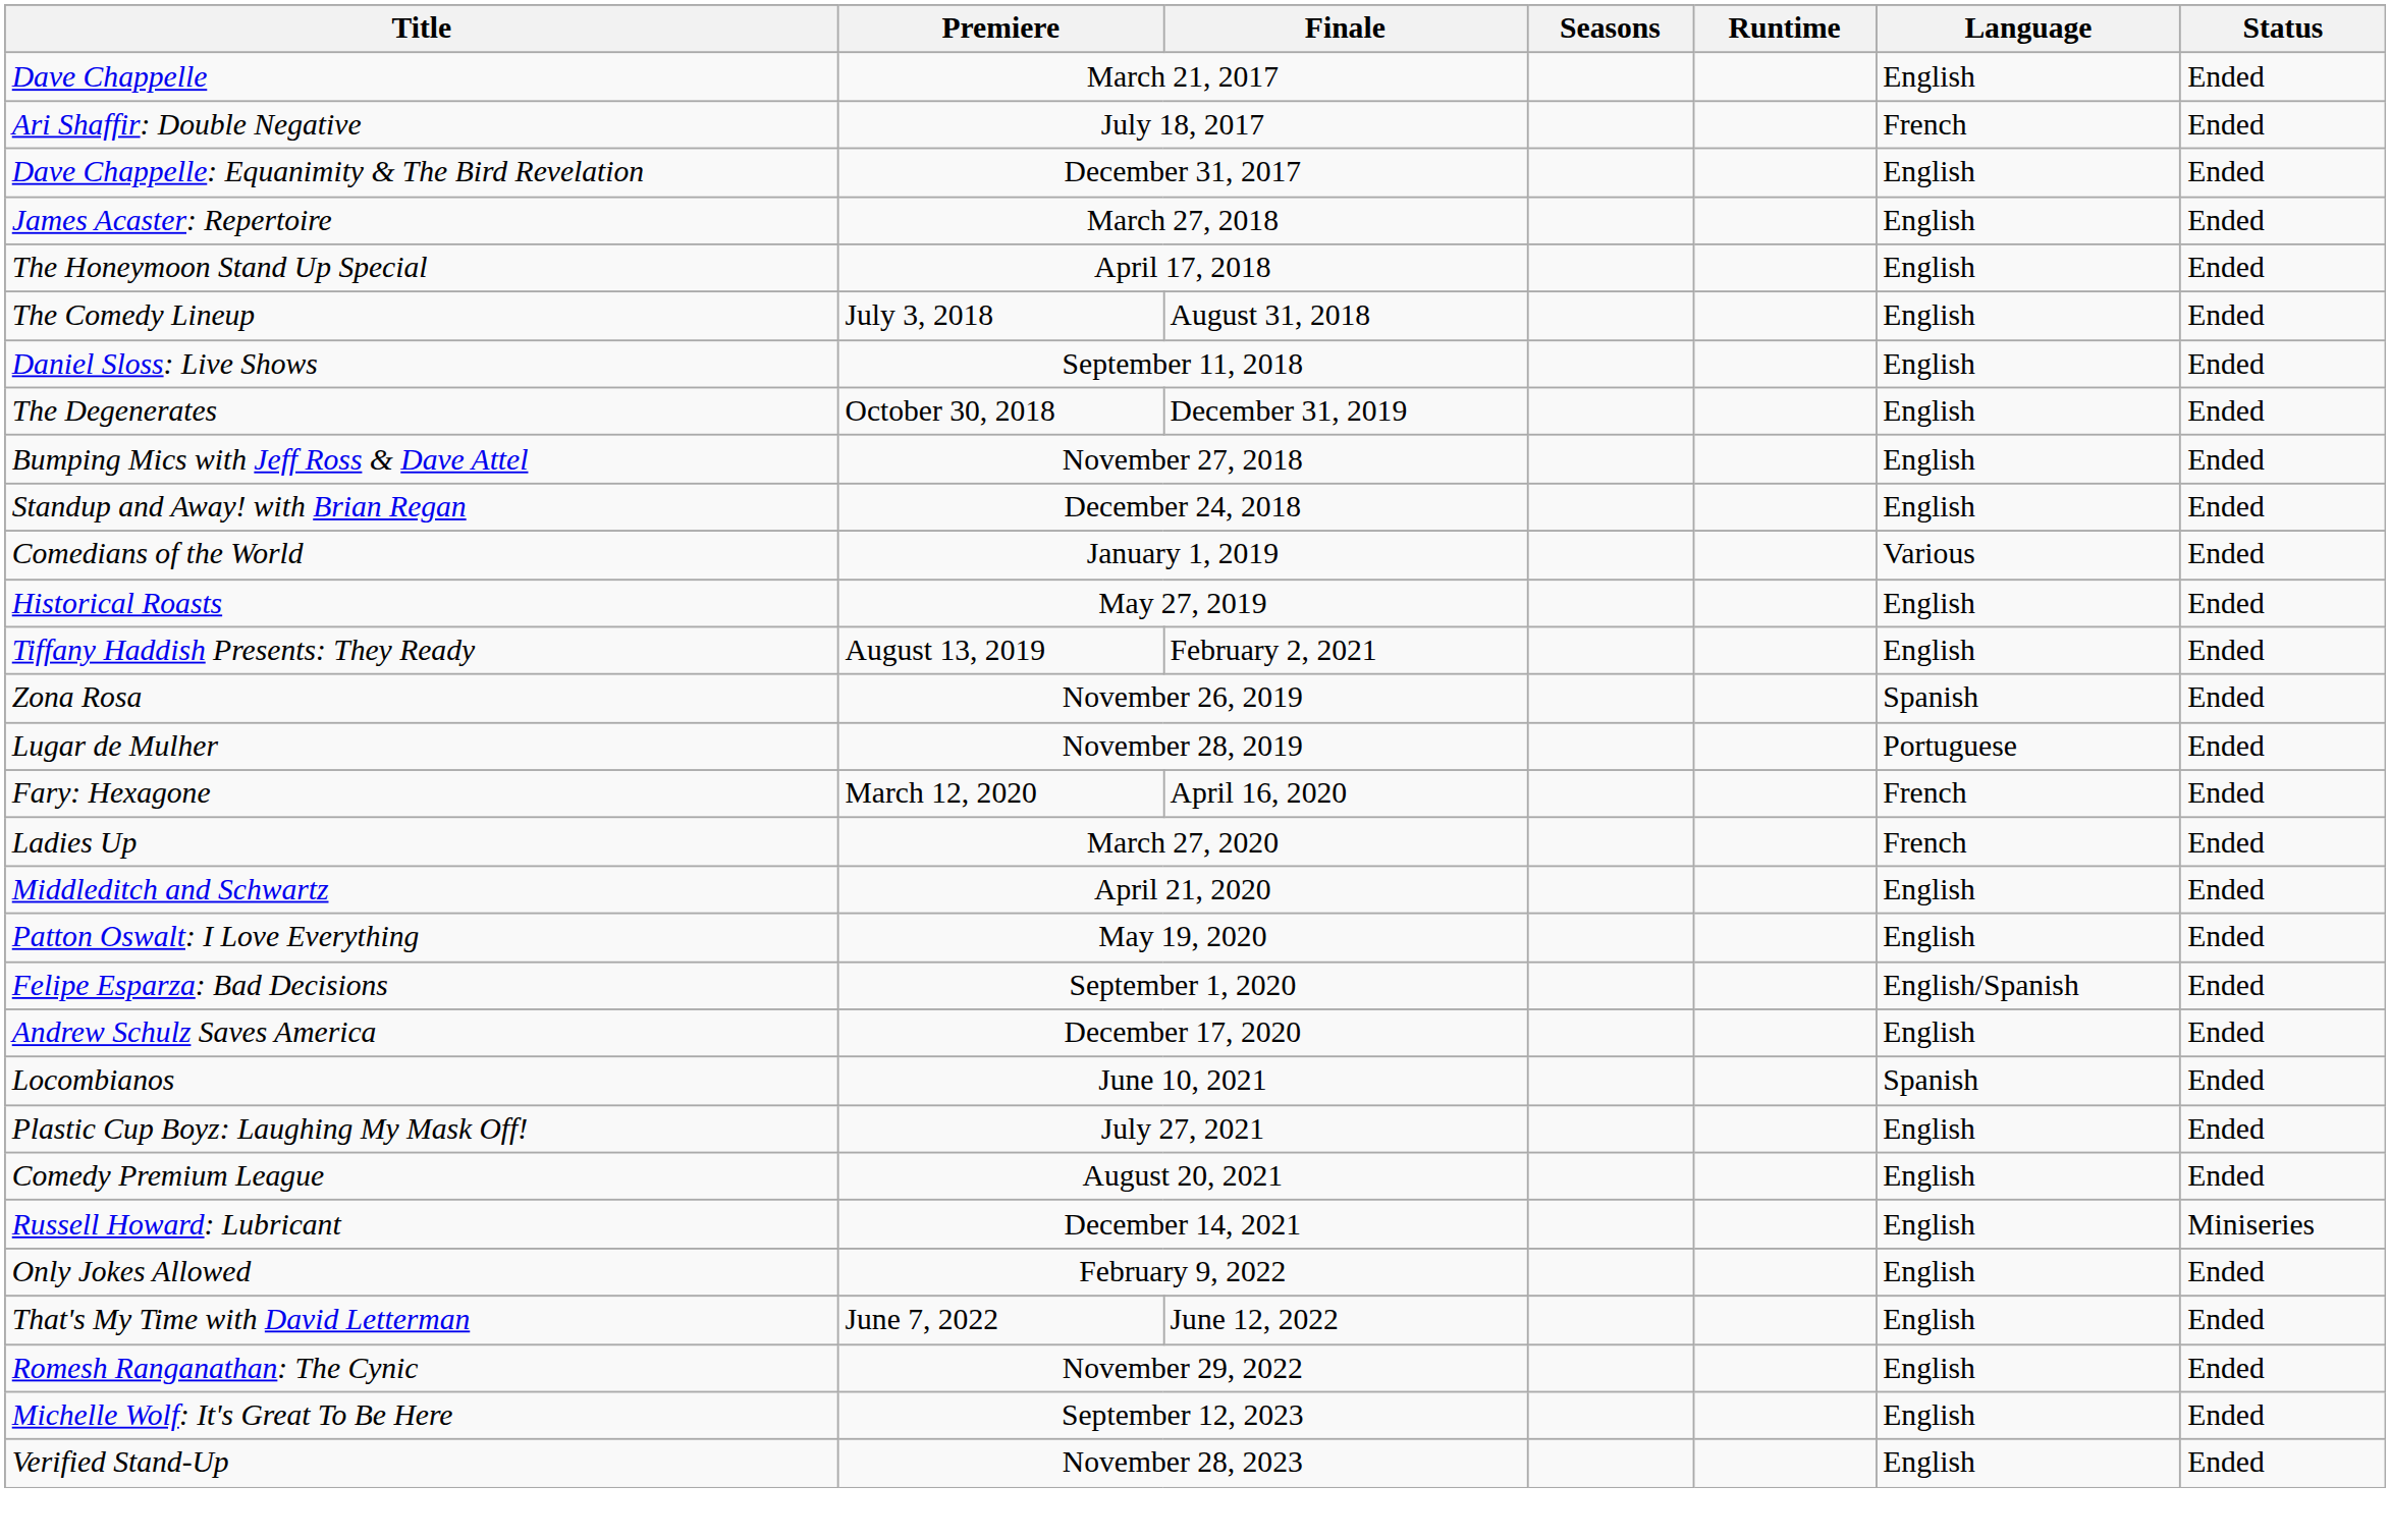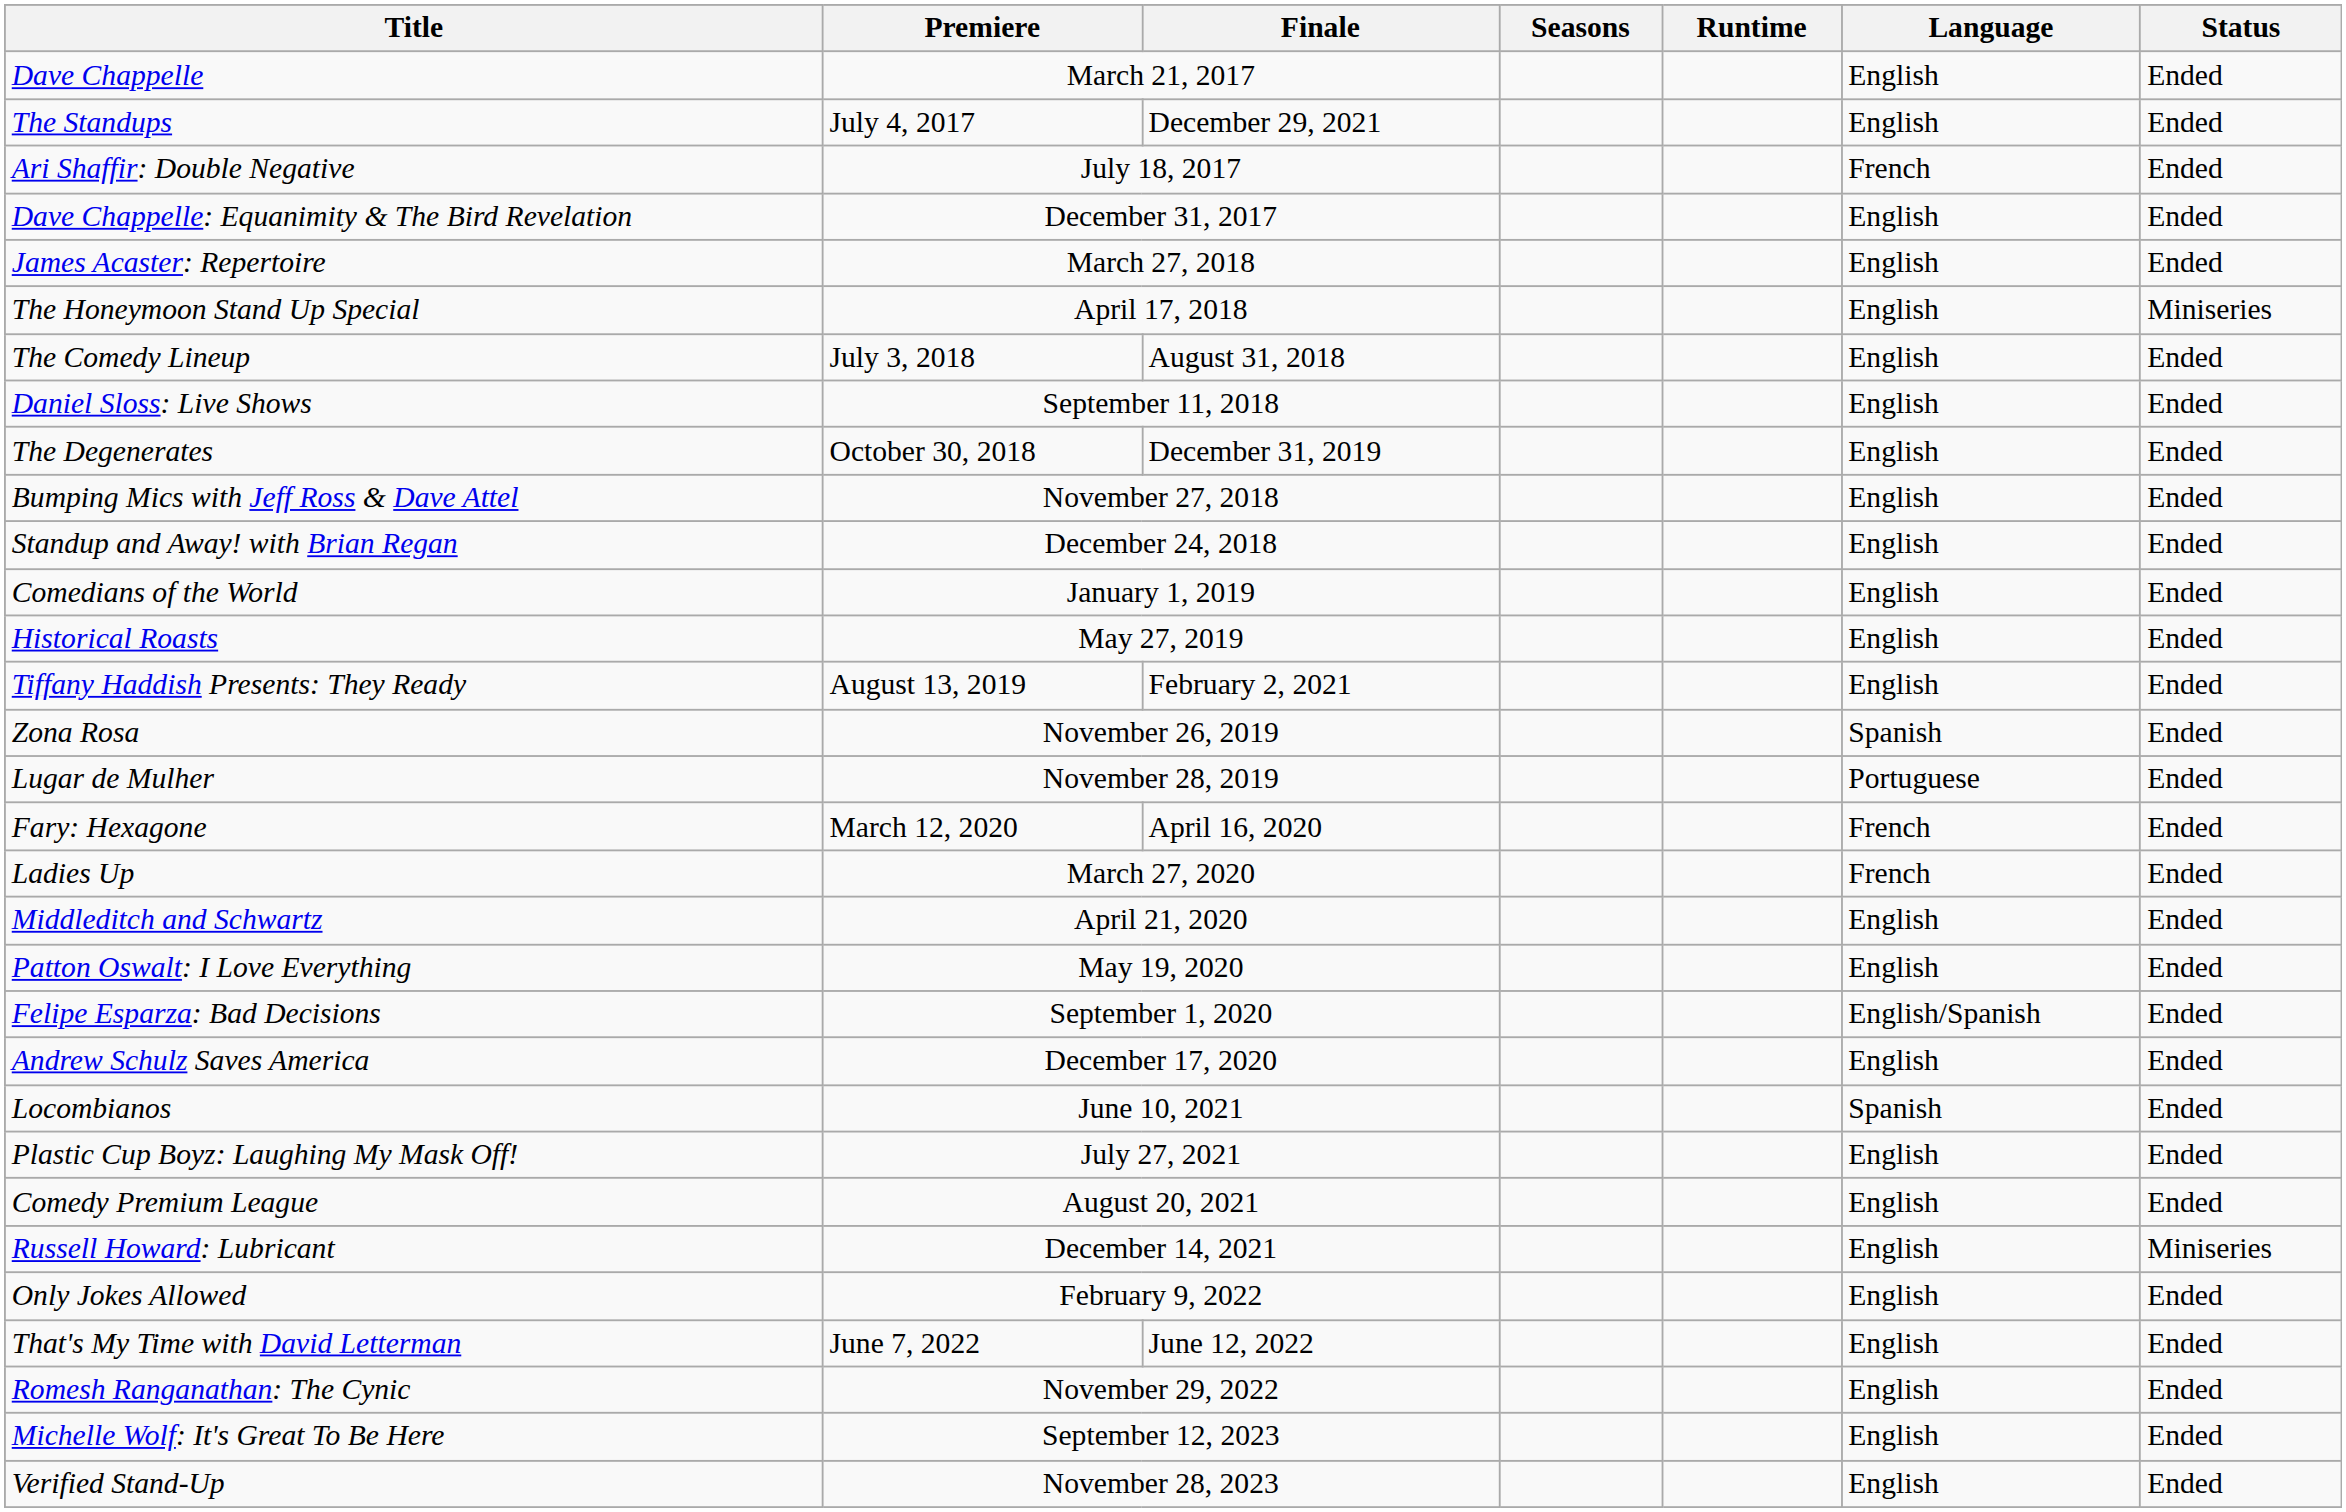 <table class="wikitable sortable" width=100%>
 <tr>
 <th scope="col" style="width:35%;">Title</th>
 <th scope="col">Premiere</th>
 <th scope="col">Finale</th>
 <th scope="col">Seasons</th>
 <th scope="col">Runtime</th>
 <th scope="col">Language</th>
 <th scope="col">Status</th>
 </tr>
 <tr>
 <td><em><a href='#'>Dave Chappelle</a></em></td>
 <td colspan="2" style="text-align:center">March 21, 2017</td>
+<td></td>
+<td></td>
+<td>English</td>
+<td>Ended</td>
+</tr>
+<tr>
+<td><em><a href='#'>The Standups</a></em></td>
+<td>July 4, 2017</td>
+<td>December 29, 2021</td>
 <td></td>
 <td></td>
 <td>English</td>
 <td>Ended</td>
 </tr>
 <tr>
 <td><em><a href='#'>Ari Shaffir</a>: Double Negative</em></td>
 <td colspan="2" style="text-align:center">July 18, 2017</td>
 <td></td>
 <td></td>
 <td>French</td>
 <td>Ended</td>
 </tr>
 <tr>
 <td><em><a href='#'>Dave Chappelle</a>: Equanimity & The Bird Revelation</em></td>
 <td colspan="2" style="text-align:center">December 31, 2017</td>
 <td></td>
 <td></td>
 <td>English</td>
 <td>Ended</td>
 </tr>
 <tr>
 <td><em><a href='#'>James Acaster</a>: Repertoire</em></td>
 <td colspan="2" style="text-align:center">March 27, 2018</td>
 <td></td>
 <td></td>
 <td>English</td>
 <td>Ended</td>
 </tr>
 <tr>
 <td><em>The Honeymoon Stand Up Special</em></td>
 <td colspan="2" style="text-align:center">April 17, 2018</td>
 <td></td>
 <td></td>
 <td>English</td>
-<td>Ended</td>
+<td>Miniseries</td>
 </tr>
 <tr>
 <td><em>The Comedy Lineup</em></td>
 <td>July 3, 2018</td>
 <td>August 31, 2018</td>
 <td></td>
 <td></td>
 <td>English</td>
 <td>Ended</td>
 </tr>
 <tr>
 <td><em><a href='#'>Daniel Sloss</a>: Live Shows</em></td>
 <td colspan="2" style="text-align:center">September 11, 2018</td>
 <td></td>
 <td></td>
 <td>English</td>
 <td>Ended</td>
 </tr>
 <tr>
 <td><em>The Degenerates</em></td>
 <td>October 30, 2018</td>
 <td>December 31, 2019</td>
 <td></td>
 <td></td>
 <td>English</td>
 <td>Ended</td>
 </tr>
 <tr>
 <td><em>Bumping Mics with <a href='#'>Jeff Ross</a> & <a href='#'>Dave Attel</a></em></td>
 <td colspan="2" style="text-align:center">November 27, 2018</td>
 <td></td>
 <td></td>
 <td>English</td>
 <td>Ended</td>
 </tr>
 <tr>
 <td><em>Standup and Away! with <a href='#'>Brian Regan</a></em></td>
 <td colspan="2" style="text-align:center">December 24, 2018</td>
 <td></td>
 <td></td>
 <td>English</td>
 <td>Ended</td>
 </tr>
 <tr>
 <td><em>Comedians of the World</em></td>
 <td colspan="2" style="text-align:center">January 1, 2019</td>
 <td></td>
 <td></td>
-<td>Various</td>
+<td>English</td>
 <td>Ended</td>
 </tr>
 <tr>
 <td><em><a href='#'>Historical Roasts</a></em></td>
 <td colspan="2" style="text-align:center">May 27, 2019</td>
 <td></td>
 <td></td>
 <td>English</td>
 <td>Ended</td>
 </tr>
 <tr>
 <td><em><a href='#'>Tiffany Haddish</a> Presents: They Ready</em></td>
 <td>August 13, 2019</td>
 <td>February 2, 2021</td>
 <td></td>
 <td></td>
 <td>English</td>
 <td>Ended</td>
 </tr>
 <tr>
 <td><em>Zona Rosa</em></td>
 <td colspan="2" style="text-align:center">November 26, 2019</td>
 <td></td>
 <td></td>
 <td>Spanish</td>
 <td>Ended</td>
 </tr>
 <tr>
 <td><em>Lugar de Mulher</em></td>
 <td colspan="2" style="text-align:center">November 28, 2019</td>
 <td></td>
 <td></td>
 <td>Portuguese</td>
 <td>Ended</td>
 </tr>
 <tr>
 <td><em>Fary: Hexagone</em></td>
 <td>March 12, 2020</td>
 <td>April 16, 2020</td>
 <td></td>
 <td></td>
 <td>French</td>
 <td>Ended</td>
 </tr>
 <tr>
 <td><em>Ladies Up</em></td>
 <td colspan="2" style="text-align:center">March 27, 2020</td>
 <td></td>
 <td></td>
 <td>French</td>
 <td>Ended</td>
 </tr>
 <tr>
 <td><em><a href='#'>Middleditch and Schwartz</a></em></td>
 <td colspan="2" style="text-align:center">April 21, 2020</td>
 <td></td>
 <td></td>
 <td>English</td>
 <td>Ended</td>
 </tr>
 <tr>
 <td><em><a href='#'>Patton Oswalt</a>: I Love Everything</em></td>
 <td colspan="2" style="text-align:center">May 19, 2020</td>
 <td></td>
 <td></td>
 <td>English</td>
 <td>Ended</td>
 </tr>
 <tr>
 <td><em><a href='#'>Felipe Esparza</a>: Bad Decisions</em></td>
 <td colspan="2" style="text-align:center">September 1, 2020</td>
 <td></td>
 <td></td>
 <td>English/Spanish</td>
 <td>Ended</td>
 </tr>
 <tr>
 <td><em><a href='#'>Andrew Schulz</a> Saves America</em></td>
 <td colspan="2" style="text-align:center">December 17, 2020</td>
 <td></td>
 <td></td>
 <td>English</td>
 <td>Ended</td>
 </tr>
 <tr>
 <td><em>Locombianos</em></td>
 <td colspan="2" style="text-align:center">June 10, 2021</td>
 <td></td>
 <td></td>
 <td>Spanish</td>
 <td>Ended</td>
 </tr>
 <tr>
 <td><em>Plastic Cup Boyz: Laughing My Mask Off!</em></td>
 <td colspan="2" style="text-align:center">July 27, 2021</td>
 <td></td>
 <td></td>
 <td>English</td>
 <td>Ended</td>
 </tr>
 <tr>
 <td><em>Comedy Premium League</em></td>
 <td colspan="2" style="text-align:center">August 20, 2021</td>
 <td></td>
 <td></td>
 <td>English</td>
 <td>Ended</td>
 </tr>
 <tr>
 <td><em><a href='#'>Russell Howard</a>: Lubricant</em></td>
 <td colspan="2" style="text-align:center">December 14, 2021</td>
 <td></td>
 <td></td>
 <td>English</td>
 <td>Miniseries</td>
 </tr>
 <tr>
 <td><em>Only Jokes Allowed</em></td>
 <td colspan="2" style="text-align:center">February 9, 2022</td>
 <td></td>
 <td></td>
 <td>English</td>
 <td>Ended</td>
 </tr>
 <tr>
 <td><em>That's My Time with <a href='#'>David Letterman</a></em></td>
 <td>June 7, 2022</td>
 <td>June 12, 2022</td>
 <td></td>
 <td></td>
 <td>English</td>
 <td>Ended</td>
 </tr>
 <tr>
 <td><em><a href='#'>Romesh Ranganathan</a>: The Cynic</em></td>
 <td colspan="2" style="text-align:center">November 29, 2022</td>
 <td></td>
 <td></td>
 <td>English</td>
 <td>Ended</td>
 </tr>
 <tr>
 <td><em><a href='#'>Michelle Wolf</a>: It's Great To Be Here</em></td>
 <td colspan="2" style="text-align:center">September 12, 2023</td>
 <td></td>
 <td></td>
 <td>English</td>
 <td>Ended</td>
 </tr>
 <tr>
 <td><em>Verified Stand-Up</em></td>
 <td colspan="2" style="text-align:center">November 28, 2023</td>
 <td></td>
 <td></td>
 <td>English</td>
 <td>Ended</td>
 </tr>
 </table>
